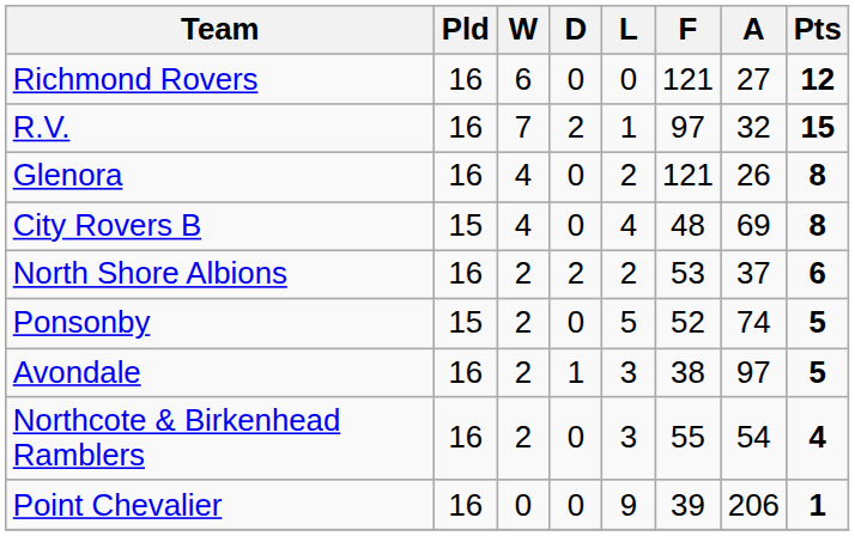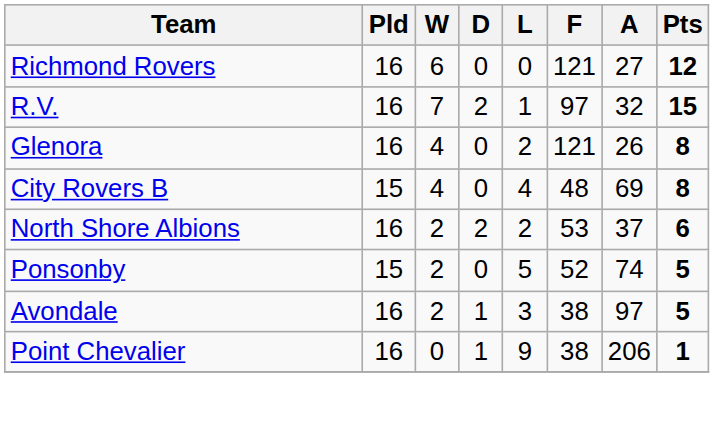 <table class="wikitable" style="text-align:center;">
 <tr>
 <th width=215>Team</th>
 <th width=20 abbr="Played">Pld</th>
 <th width=20 abbr="Won">W</th>
 <th width=20 abbr="Drawn">D</th>
 <th width=20 abbr="Lost">L</th>
 <th width=20 abbr="For">F</th>
 <th width=20 abbr="Against">A</th>
 <th width=20 abbr="Points">Pts</th>
 </tr>
 <tr>
 <td style="text-align:left;"><a href='#'>Richmond Rovers</a></td>
 <td>16</td>
 <td>6</td>
 <td>0</td>
 <td>0</td>
 <td>121</td>
 <td>27</td>
 <td><strong>12</strong></td>
 </tr>
 <tr>
 <td style="text-align:left;"><a href='#'>R.V.</a></td>
 <td>16</td>
 <td>7</td>
 <td>2</td>
 <td>1</td>
 <td>97</td>
 <td>32</td>
 <td><strong>15</strong></td>
 </tr>
 <tr>
 <td style="text-align:left;"><a href='#'>Glenora</a></td>
 <td>16</td>
 <td>4</td>
 <td>0</td>
 <td>2</td>
 <td>121</td>
 <td>26</td>
 <td><strong>8</strong></td>
 </tr>
 <tr>
 <td style="text-align:left;"><a href='#'>City Rovers B</a></td>
 <td>15</td>
 <td>4</td>
 <td>0</td>
 <td>4</td>
 <td>48</td>
 <td>69</td>
 <td><strong>8</strong></td>
 </tr>
 <tr>
 <td style="text-align:left;"><a href='#'>North Shore Albions</a></td>
 <td>16</td>
 <td>2</td>
 <td>2</td>
 <td>2</td>
 <td>53</td>
 <td>37</td>
 <td><strong>6</strong></td>
 </tr>
 <tr>
 <td style="text-align:left;"><a href='#'>Ponsonby</a></td>
 <td>15</td>
 <td>2</td>
 <td>0</td>
 <td>5</td>
 <td>52</td>
 <td>74</td>
 <td><strong>5</strong></td>
 </tr>
 <tr>
 <td style="text-align:left;"><a href='#'>Avondale</a></td>
 <td>16</td>
 <td>2</td>
 <td>1</td>
 <td>3</td>
 <td>38</td>
 <td>97</td>
 <td><strong>5</strong></td>
 </tr>
 <tr>
-<td style="text-align:left;"><a href='#'>Northcote & Birkenhead Ramblers</a></td>
-<td>16</td>
-<td>2</td>
-<td>0</td>
-<td>3</td>
-<td>55</td>
-<td>54</td>
-<td><strong>4</strong></td>
-</tr>
-<tr>
 <td style="text-align:left;"><a href='#'>Point Chevalier</a></td>
 <td>16</td>
 <td>0</td>
-<td>0</td>
+<td>1</td>
 <td>9</td>
-<td>39</td>
+<td>38</td>
 <td>206</td>
 <td><strong>1</strong></td>
 </tr>
 <tr>
 </tr>
 </table>
